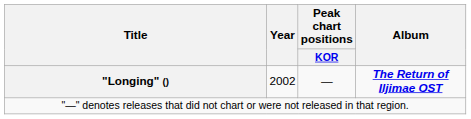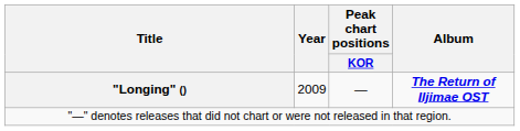 <table class="wikitable plainrowheaders" style="text-align:center;" border="1">
 <tr>
 <th rowspan="2" style="width:22em;">Title</th>
 <th rowspan="2" style="width:2em;">Year</th>
 <th>Peak chart positions</th>
 <th rowspan="2" style="width:9em;">Album</th>
 </tr>
 <tr>
 <th scope="col" style="width:2em;font-size:90%;"><a href='#'>KOR</a></th>
 </tr>
 <tr>
 <th scope="row">"Longing" <small>()</small></th>
-<td>2002</td>
+<td>2009</td>
 <td>—</td>
 <td><strong><a href='#'><em>The Return of Iljimae OST</em></a></strong></td>
 </tr>
 <tr>
 <td colspan="4" style="font-size:90%">"—" denotes releases that did not chart or were not released in that region.</td>
 </tr>
 </table>
